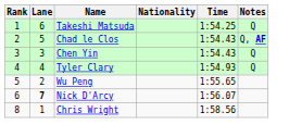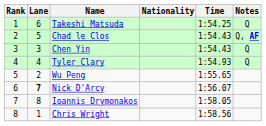 <table class="wikitable sortable" style="text-align:center">
 <tr>
 <th>Rank</th>
 <th>Lane</th>
 <th>Name</th>
 <th>Nationality</th>
 <th>Time</th>
 <th>Notes</th>
 </tr>
 <tr bgcolor=ccffcc>
 <td>1</td>
 <td>6</td>
 <td align=left><a href='#'>Takeshi Matsuda</a></td>
 <td align=left></td>
 <td>1:54.25</td>
 <td>Q</td>
 </tr>
 <tr bgcolor=ccffcc>
 <td>2</td>
 <td>5</td>
 <td align=left><a href='#'>Chad le Clos</a></td>
 <td align=left></td>
 <td>1:54.43</td>
 <td>Q, <strong><a href='#'>AF</a></strong></td>
 </tr>
 <tr bgcolor=ccffcc>
 <td>3</td>
 <td>3</td>
 <td align=left><a href='#'>Chen Yin</a></td>
 <td align=left></td>
 <td>1:54.43</td>
 <td>Q</td>
 </tr>
 <tr bgcolor=ccffcc>
 <td>4</td>
 <td>4</td>
 <td align=left><a href='#'>Tyler Clary</a></td>
 <td align=left></td>
 <td>1:54.93</td>
 <td>Q</td>
 </tr>
 <tr>
 <td>5</td>
 <td>2</td>
 <td align=left><a href='#'>Wu Peng</a></td>
 <td align=left></td>
 <td>1:55.65</td>
 <td></td>
 </tr>
 <tr>
 <td>6</td>
 <td><strong>7</strong></td>
 <td align=left><a href='#'>Nick D'Arcy</a></td>
 <td align=left></td>
 <td>1:56.07</td>
 <td></td>
 </tr>
 <tr>
+<td>7</td>
+<td>8</td>
+<td align=left><a href='#'>Ioannis Drymonakos</a></td>
+<td align=left></td>
+<td>1:58.05</td>
+<td></td>
+</tr>
+<tr>
 <td>8</td>
 <td>1</td>
 <td align=left><a href='#'>Chris Wright</a></td>
 <td align=left></td>
 <td>1:58.56</td>
 <td></td>
 </tr>
 </table>
